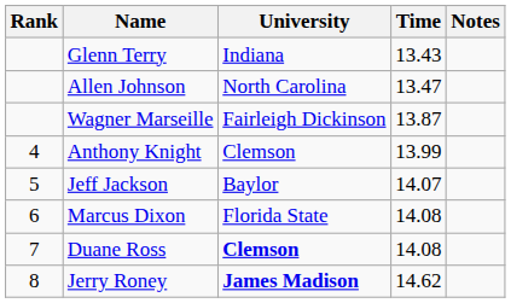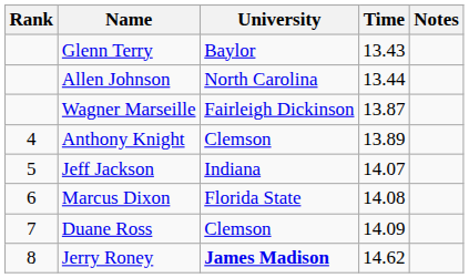 <table class="wikitable sortable" style="text-align:center">
 <tr>
 <th>Rank</th>
 <th>Name</th>
 <th>University</th>
 <th>Time</th>
 <th>Notes</th>
 </tr>
 <tr>
 <td></td>
 <td align=left><a href='#'>Glenn Terry</a></td>
-<td align="left"><a href='#'>Indiana</a></td>
+<td align=left><a href='#'>Baylor</a></td>
 <td>13.43</td>
 <td></td>
 </tr>
 <tr>
 <td></td>
 <td align=left><a href='#'>Allen Johnson</a></td>
 <td align=left><a href='#'>North Carolina</a></td>
-<td>13.47</td>
+<td>13.44</td>
 <td></td>
 </tr>
 <tr>
 <td></td>
 <td align=left><a href='#'>Wagner Marseille</a> </td>
 <td align=left><a href='#'>Fairleigh Dickinson</a></td>
 <td>13.87</td>
 <td></td>
 </tr>
 <tr>
 <td>4</td>
 <td align=left><a href='#'>Anthony Knight</a> </td>
 <td align=left><a href='#'>Clemson</a></td>
-<td>13.99</td>
+<td>13.89</td>
 <td></td>
 </tr>
 <tr>
 <td>5</td>
 <td align=left><a href='#'>Jeff Jackson</a> </td>
-<td align=left><a href='#'>Baylor</a></td>
+<td align="left"><a href='#'>Indiana</a></td>
 <td>14.07</td>
 <td></td>
 </tr>
 <tr>
 <td>6</td>
 <td align=left><a href='#'>Marcus Dixon</a></td>
 <td align="left"><a href='#'>Florida State</a></td>
 <td>14.08</td>
 <td></td>
 </tr>
 <tr>
 <td>7</td>
 <td align=left><a href='#'>Duane Ross</a></td>
-<td align=left><strong><a href='#'>Clemson</a></strong></td>
-<td>14.08</td>
+<td align=left><a href='#'>Clemson</a></td>
+<td>14.09</td>
 <td></td>
 </tr>
 <tr>
 <td>8</td>
 <td align=left><a href='#'>Jerry Roney</a></td>
 <td align="left"><strong><a href='#'>James Madison</a></strong></td>
 <td>14.62</td>
 <td></td>
 </tr>
 </table>
